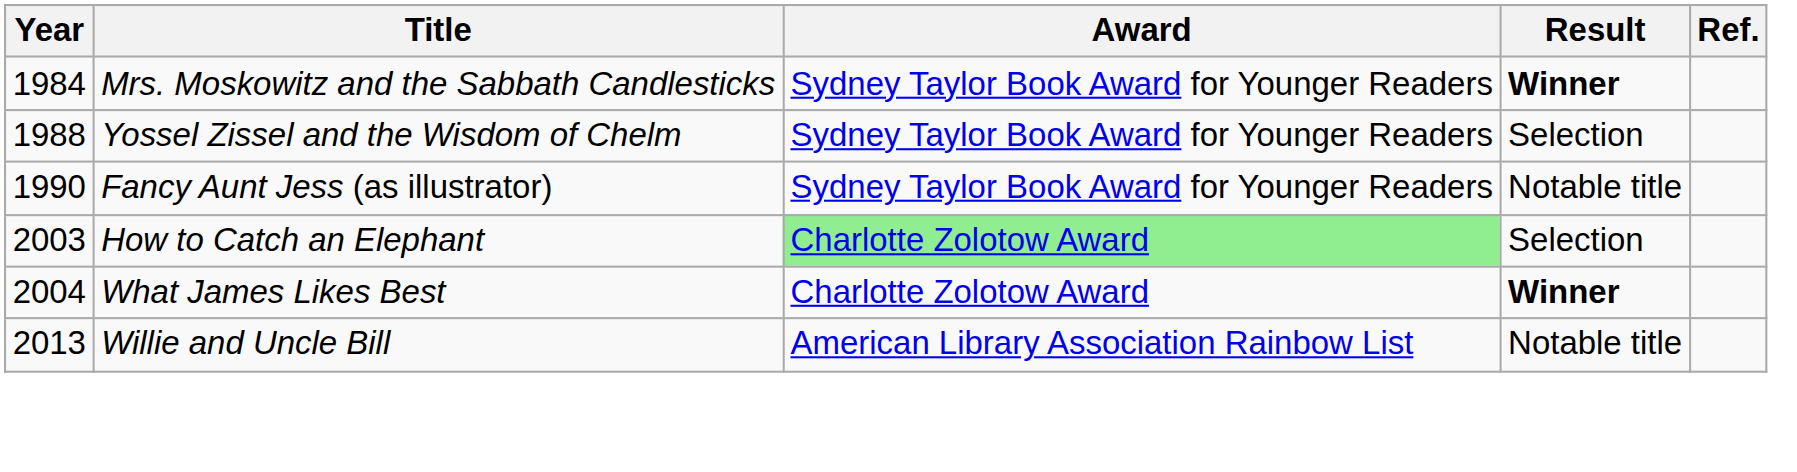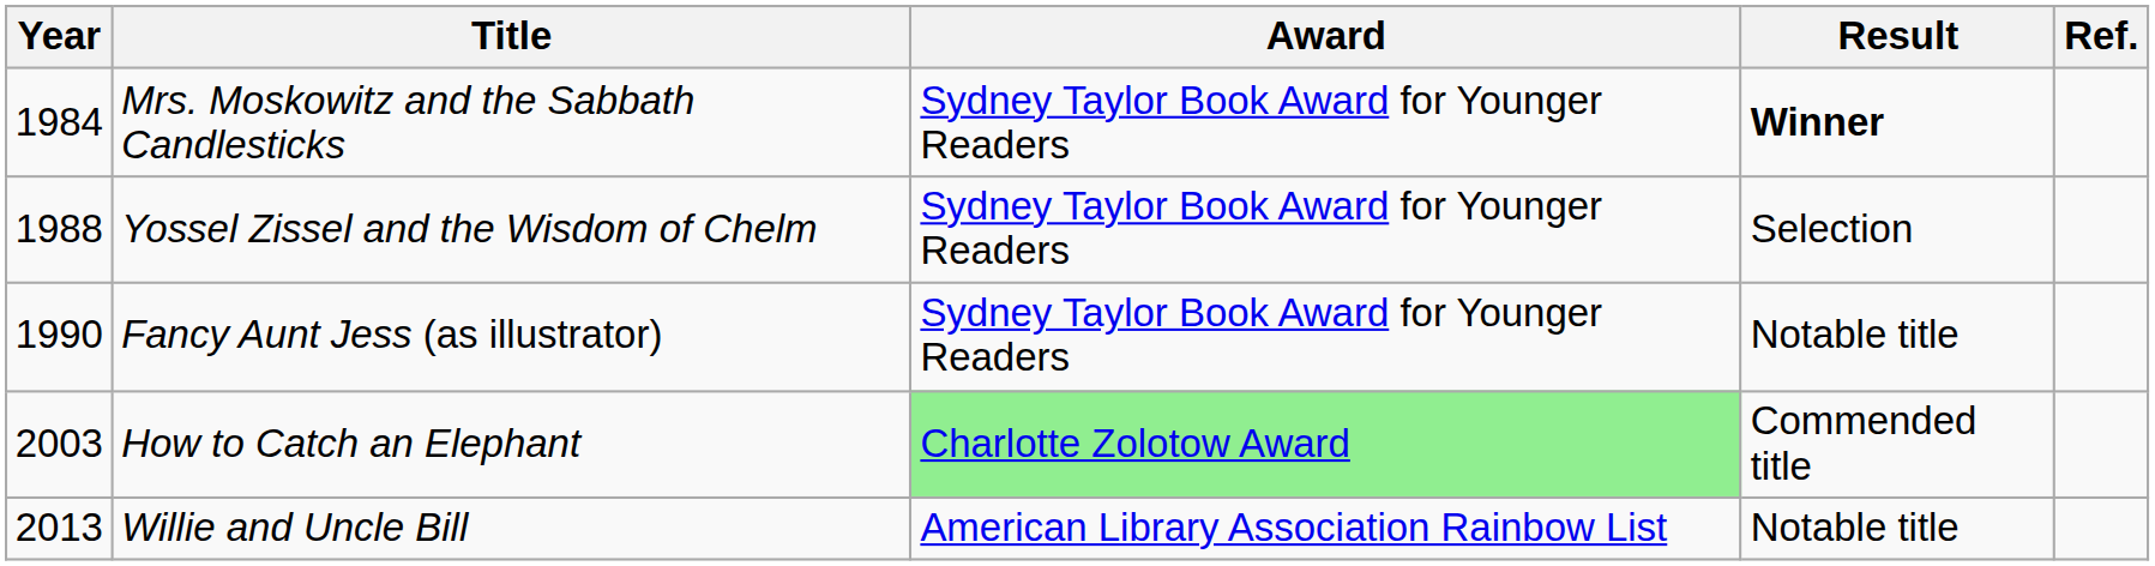 <table class="wikitable">
 <tr>
 <th>Year</th>
 <th>Title</th>
 <th>Award</th>
 <th>Result</th>
 <th>Ref.</th>
 </tr>
 <tr>
 <td>1984</td>
 <td><em>Mrs. Moskowitz and the Sabbath Candlesticks</em></td>
 <td><a href='#'>Sydney Taylor Book Award</a> for Younger Readers</td>
 <td><strong>Winner</strong></td>
 <td></td>
 </tr>
 <tr>
 <td>1988</td>
 <td><em>Yossel Zissel and the Wisdom of Chelm</em></td>
 <td><a href='#'>Sydney Taylor Book Award</a> for Younger Readers</td>
 <td>Selection</td>
 <td></td>
 </tr>
 <tr>
 <td>1990</td>
 <td><em>Fancy Aunt Jess</em> (as illustrator)</td>
 <td><a href='#'>Sydney Taylor Book Award</a> for Younger Readers</td>
 <td>Notable title</td>
 <td></td>
 </tr>
 <tr>
 <td>2003</td>
 <td><em>How to Catch an Elephant</em></td>
 <td style="background: lightgreen;"><a href='#'>Charlotte Zolotow Award</a></td>
-<td>Selection</td>
-<td></td>
-</tr>
-<tr>
-<td>2004</td>
-<td><em>What James Likes Best</em></td>
-<td><a href='#'>Charlotte Zolotow Award</a></td>
-<td><strong>Winner</strong></td>
+<td>Commended title</td>
 <td></td>
 </tr>
 <tr>
 <td>2013</td>
 <td><em>Willie and Uncle Bill</em></td>
 <td><a href='#'>American Library Association Rainbow List</a></td>
 <td>Notable title</td>
 <td></td>
 </tr>
 </table>
